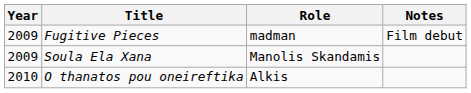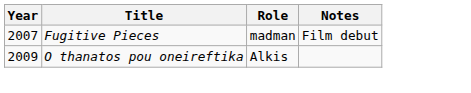 <table class="wikitable sortable">
 <tr>
 <th>Year</th>
 <th>Title</th>
 <th>Role</th>
 <th>Notes</th>
 </tr>
 <tr>
-<td>2009</td>
+<td>2007</td>
 <td><em>Fugitive Pieces</em></td>
 <td>madman</td>
 <td>Film debut</td>
 </tr>
 <tr>
 <td>2009</td>
-<td><em>Soula Ela Xana</em></td>
-<td>Manolis Skandamis</td>
-<td></td>
-</tr>
-<tr>
-<td>2010</td>
 <td><em>O thanatos pou oneireftika</em></td>
 <td>Alkis</td>
 <td></td>
 </tr>
 </table>
